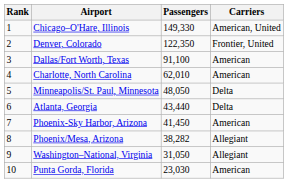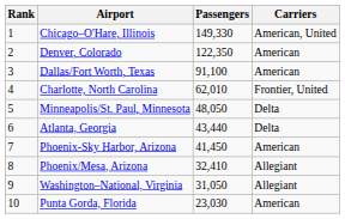 <table class="wikitable sortable" style="font-size: 95%" width= align=>
 <tr>
 <th>Rank</th>
 <th>Airport</th>
 <th>Passengers</th>
 <th>Carriers</th>
 </tr>
 <tr>
 <td>1</td>
 <td> <a href='#'>Chicago–O'Hare, Illinois</a></td>
 <td>149,330</td>
 <td>American, United</td>
 </tr>
 <tr>
 <td>2</td>
 <td> <a href='#'>Denver, Colorado</a></td>
 <td>122,350</td>
-<td>Frontier, United</td>
+<td>American</td>
 </tr>
 <tr>
 <td>3</td>
 <td> <a href='#'>Dallas/Fort Worth, Texas</a></td>
 <td>91,100</td>
 <td>American</td>
 </tr>
 <tr>
 <td>4</td>
 <td> <a href='#'>Charlotte, North Carolina</a></td>
 <td>62,010</td>
-<td>American</td>
+<td>Frontier, United</td>
 </tr>
 <tr>
 <td>5</td>
 <td> <a href='#'>Minneapolis/St. Paul, Minnesota</a></td>
 <td>48,050</td>
 <td>Delta</td>
 </tr>
 <tr>
 <td>6</td>
 <td> <a href='#'>Atlanta, Georgia</a></td>
 <td>43,440</td>
 <td>Delta</td>
 </tr>
 <tr>
 <td>7</td>
 <td> <a href='#'>Phoenix-Sky Harbor, Arizona</a></td>
 <td>41,450</td>
 <td>American</td>
 </tr>
 <tr>
 <td>8</td>
 <td> <a href='#'>Phoenix/Mesa, Arizona</a></td>
-<td>38,282</td>
+<td>32,410</td>
 <td>Allegiant</td>
 </tr>
 <tr>
 <td>9</td>
 <td> <a href='#'>Washington–National, Virginia</a></td>
 <td>31,050</td>
 <td>Allegiant</td>
 </tr>
 <tr>
 <td>10</td>
 <td> <a href='#'>Punta Gorda, Florida</a></td>
 <td>23,030</td>
 <td>American</td>
 </tr>
 </table>
